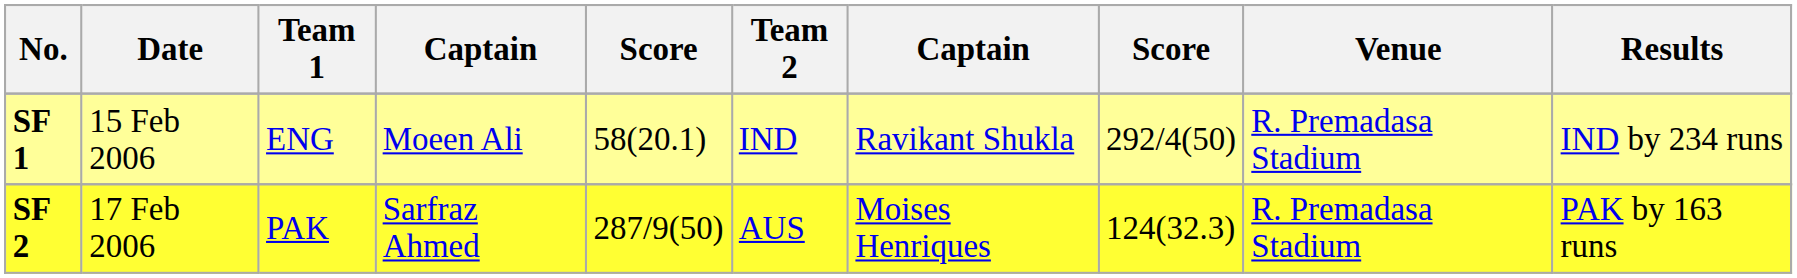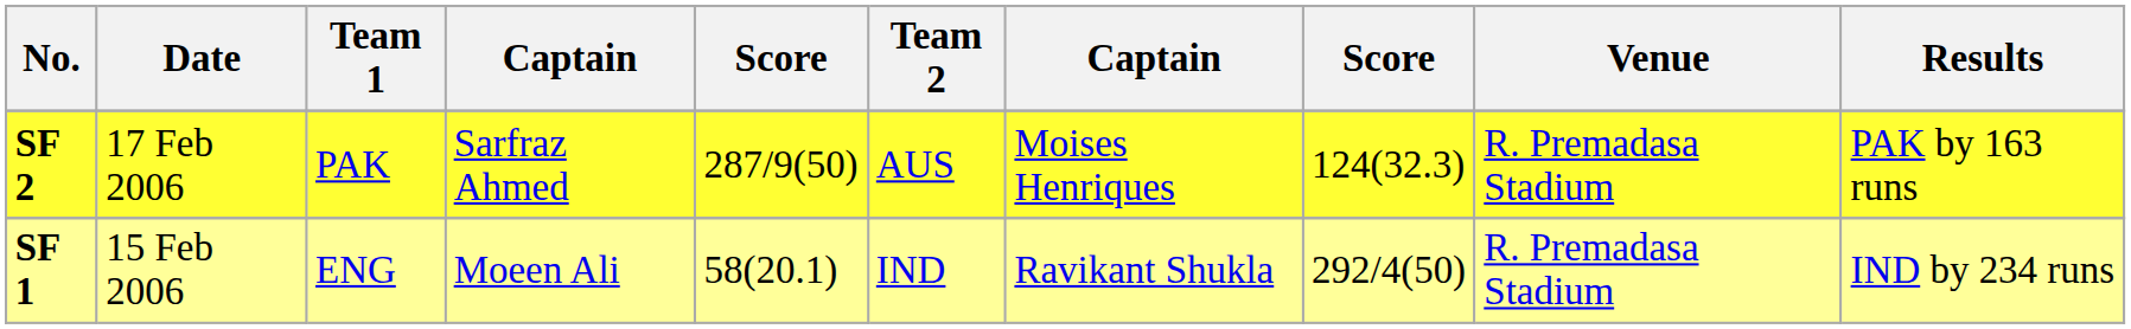 <table class="wikitable">
 <tr>
 <th>No.</th>
 <th>Date</th>
 <th>Team 1</th>
 <th>Captain</th>
 <th>Score</th>
 <th>Team 2</th>
 <th>Captain</th>
 <th>Score</th>
 <th>Venue</th>
 <th>Results</th>
 </tr>
 <tr>
 </tr>
+<tr bgcolor="FFFF33">
+<td><strong>SF 2</strong></td>
+<td>17 Feb 2006</td>
+<td><a href='#'>PAK</a></td>
+<td><a href='#'>Sarfraz Ahmed</a></td>
+<td>287/9(50)</td>
+<td><a href='#'>AUS</a></td>
+<td><a href='#'>Moises Henriques</a></td>
+<td>124(32.3)</td>
+<td><a href='#'>R. Premadasa Stadium</a></td>
+<td><a href='#'>PAK</a> by 163 runs</td>
+</tr>
+<tr>
+</tr>
 <tr bgcolor="FFFF99">
 <td><strong>SF 1</strong></td>
 <td>15 Feb 2006</td>
 <td><a href='#'>ENG</a></td>
 <td><a href='#'>Moeen Ali</a></td>
 <td>58(20.1)</td>
 <td><a href='#'>IND</a></td>
 <td><a href='#'>Ravikant Shukla</a></td>
 <td>292/4(50)</td>
 <td><a href='#'>R. Premadasa Stadium</a></td>
 <td><a href='#'>IND</a> by 234 runs</td>
 </tr>
-<tr>
-</tr>
-<tr bgcolor="FFFF33">
-<td><strong>SF 2</strong></td>
-<td>17 Feb 2006</td>
-<td><a href='#'>PAK</a></td>
-<td><a href='#'>Sarfraz Ahmed</a></td>
-<td>287/9(50)</td>
-<td><a href='#'>AUS</a></td>
-<td><a href='#'>Moises Henriques</a></td>
-<td>124(32.3)</td>
-<td><a href='#'>R. Premadasa Stadium</a></td>
-<td><a href='#'>PAK</a> by 163 runs</td>
-</tr>
 </table>
